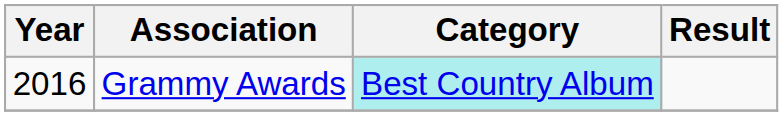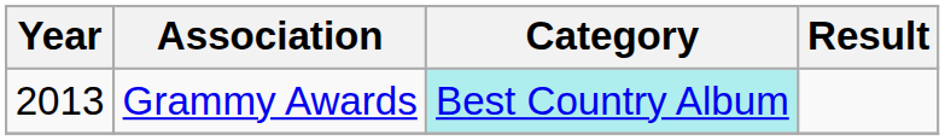 <table class="wikitable plainrowheaders">
 <tr>
 <th>Year</th>
 <th>Association</th>
 <th>Category</th>
 <th>Result</th>
 </tr>
 <tr>
-<td rowspan="1">2016</td>
+<td rowspan="1">2013</td>
 <td rowspan="1"><a href='#'>Grammy Awards</a></td>
 <td style="background: paleturquoise;"><a href='#'>Best Country Album</a></td>
 <td></td>
 </tr>
 <tr>
 </tr>
 </table>
